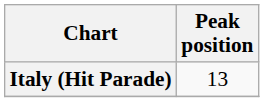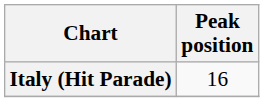 <table class="wikitable sortable plainrowheaders" style="text-align:center">
 <tr>
 <th scope="col">Chart</th>
 <th scope="col">Peak<br>position</th>
 </tr>
 <tr>
 <th scope="row">Italy (Hit Parade)</th>
-<td>13</td>
+<td>16</td>
 </tr>
 <tr>
 </tr>
 </table>
